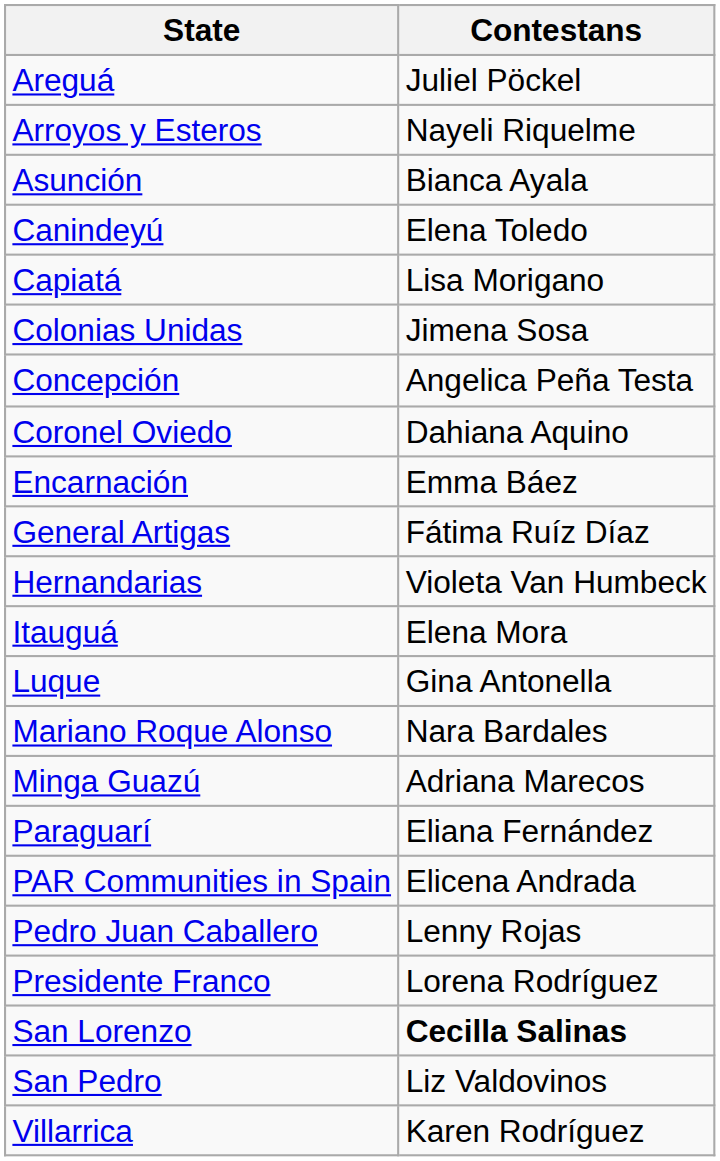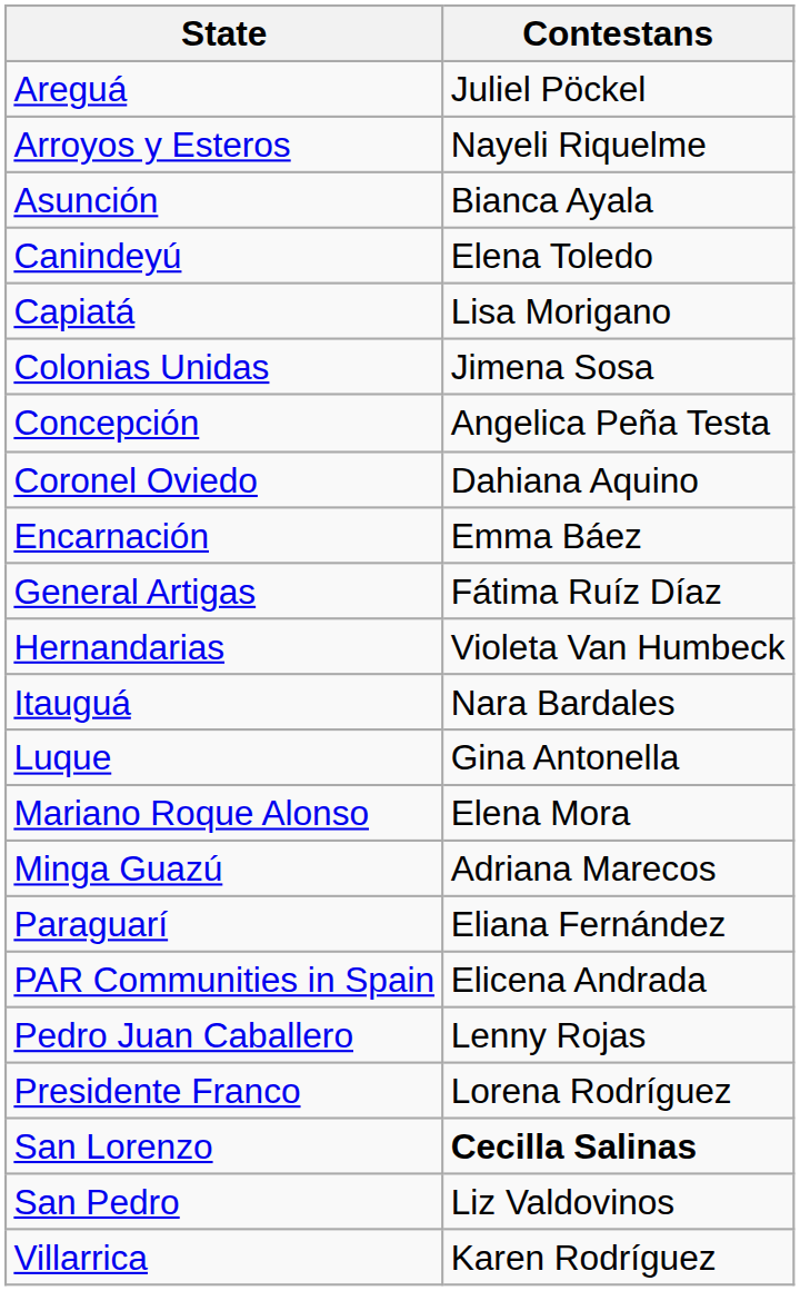 <table class="wikitable sortable" style="font-size: 95%;">
 <tr>
 <th>State</th>
 <th>Contestans</th>
 </tr>
 <tr>
 <td> <a href='#'>Areguá</a></td>
 <td>Juliel Pöckel</td>
 </tr>
 <tr>
 <td> <a href='#'>Arroyos y Esteros</a></td>
 <td>Nayeli Riquelme</td>
 </tr>
 <tr>
 <td> <a href='#'>Asunción</a></td>
 <td>Bianca Ayala</td>
 </tr>
 <tr>
 <td> <a href='#'>Canindeyú</a></td>
 <td>Elena Toledo</td>
 </tr>
 <tr>
 <td> <a href='#'>Capiatá</a></td>
 <td>Lisa Morigano</td>
 </tr>
 <tr>
 <td> <a href='#'>Colonias Unidas</a></td>
 <td>Jimena Sosa</td>
 </tr>
 <tr>
 <td> <a href='#'>Concepción</a></td>
 <td>Angelica Peña Testa</td>
 </tr>
 <tr>
 <td> <a href='#'>Coronel Oviedo</a></td>
 <td>Dahiana Aquino</td>
 </tr>
 <tr>
 <td> <a href='#'>Encarnación</a></td>
 <td>Emma Báez</td>
 </tr>
 <tr>
 <td> <a href='#'>General Artigas</a></td>
 <td>Fátima Ruíz Díaz</td>
 </tr>
 <tr>
 <td> <a href='#'>Hernandarias</a></td>
 <td>Violeta Van Humbeck</td>
 </tr>
 <tr>
 <td> <a href='#'>Itauguá</a></td>
-<td>Elena Mora</td>
+<td>Nara Bardales</td>
 </tr>
 <tr>
 <td> <a href='#'>Luque</a></td>
 <td>Gina Antonella</td>
 </tr>
 <tr>
 <td> <a href='#'>Mariano Roque Alonso</a></td>
-<td>Nara Bardales</td>
+<td>Elena Mora</td>
 </tr>
 <tr>
 <td> <a href='#'>Minga Guazú</a></td>
 <td>Adriana Marecos</td>
 </tr>
 <tr>
 <td> <a href='#'>Paraguarí</a></td>
 <td>Eliana Fernández</td>
 </tr>
 <tr>
 <td> <a href='#'>PAR Communities in Spain</a></td>
 <td>Elicena Andrada</td>
 </tr>
 <tr>
 <td> <a href='#'>Pedro Juan Caballero</a></td>
 <td>Lenny Rojas</td>
 </tr>
 <tr>
 <td> <a href='#'>Presidente Franco</a></td>
 <td>Lorena Rodríguez</td>
 </tr>
 <tr>
 <td> <a href='#'>San Lorenzo</a></td>
 <td><strong>Cecilla Salinas</strong></td>
 </tr>
 <tr>
 <td> <a href='#'>San Pedro</a></td>
 <td>Liz Valdovinos</td>
 </tr>
 <tr>
 <td> <a href='#'>Villarrica</a></td>
 <td>Karen Rodríguez</td>
 </tr>
 </table>
